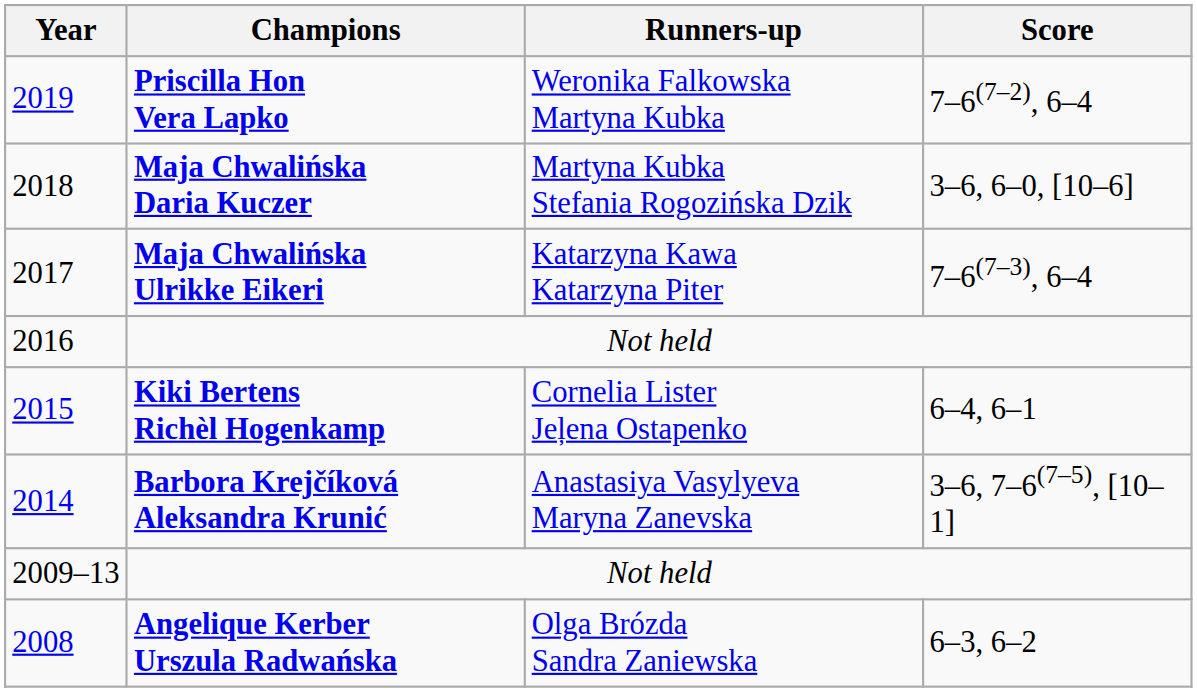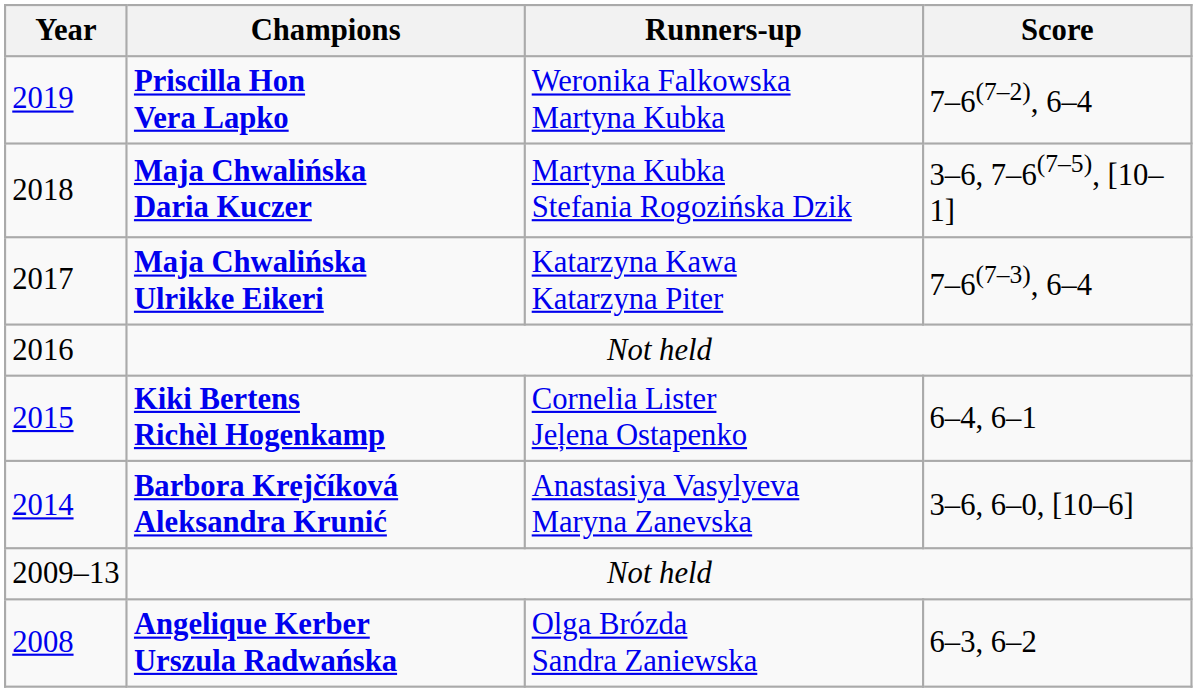 <table class="wikitable" style="font-size:90%">
 <tr>
 <th>Year</th>
 <th width="180">Champions</th>
 <th width="180">Runners-up</th>
 <th width="120">Score</th>
 </tr>
 <tr>
 <td><a href='#'>2019</a></td>
 <td> <strong><a href='#'>Priscilla Hon</a></strong> <br>  <strong><a href='#'>Vera Lapko</a></strong></td>
 <td> <a href='#'>Weronika Falkowska</a> <br>  <a href='#'>Martyna Kubka</a></td>
 <td>7–6<sup>(7–2)</sup>, 6–4</td>
 </tr>
 <tr>
 <td>2018</td>
 <td> <strong><a href='#'>Maja Chwalińska</a></strong> <br>  <strong><a href='#'>Daria Kuczer</a></strong></td>
 <td> <a href='#'>Martyna Kubka</a> <br>  <a href='#'>Stefania Rogozińska Dzik</a></td>
-<td>3–6, 6–0, [10–6]</td>
+<td>3–6, 7–6<sup>(7–5)</sup>, [10–1]</td>
 </tr>
 <tr>
 <td>2017</td>
 <td> <strong><a href='#'>Maja Chwalińska</a></strong> <br>  <strong><a href='#'>Ulrikke Eikeri</a></strong></td>
 <td> <a href='#'>Katarzyna Kawa</a> <br>  <a href='#'>Katarzyna Piter</a></td>
 <td>7–6<sup>(7–3)</sup>, 6–4</td>
 </tr>
 <tr>
 <td>2016</td>
 <td colspan=4 align=center><em>Not held</em></td>
 </tr>
 <tr>
 <td><a href='#'>2015</a></td>
 <td> <strong><a href='#'>Kiki Bertens</a></strong> <br>  <strong><a href='#'>Richèl Hogenkamp</a></strong></td>
 <td> <a href='#'>Cornelia Lister</a> <br>  <a href='#'>Jeļena Ostapenko</a></td>
 <td>6–4, 6–1</td>
 </tr>
 <tr>
 <td><a href='#'>2014</a></td>
 <td> <strong><a href='#'>Barbora Krejčíková</a></strong> <br>  <strong><a href='#'>Aleksandra Krunić</a></strong></td>
 <td> <a href='#'>Anastasiya Vasylyeva</a> <br>  <a href='#'>Maryna Zanevska</a></td>
-<td>3–6, 7–6<sup>(7–5)</sup>, [10–1]</td>
+<td>3–6, 6–0, [10–6]</td>
 </tr>
 <tr>
 <td>2009–13</td>
 <td colspan=4 align=center><em>Not held</em></td>
 </tr>
 <tr>
 <td><a href='#'>2008</a></td>
 <td> <strong><a href='#'>Angelique Kerber</a></strong> <br>  <strong><a href='#'>Urszula Radwańska</a></strong></td>
 <td> <a href='#'>Olga Brózda</a> <br>  <a href='#'>Sandra Zaniewska</a></td>
 <td>6–3, 6–2</td>
 </tr>
 </table>
